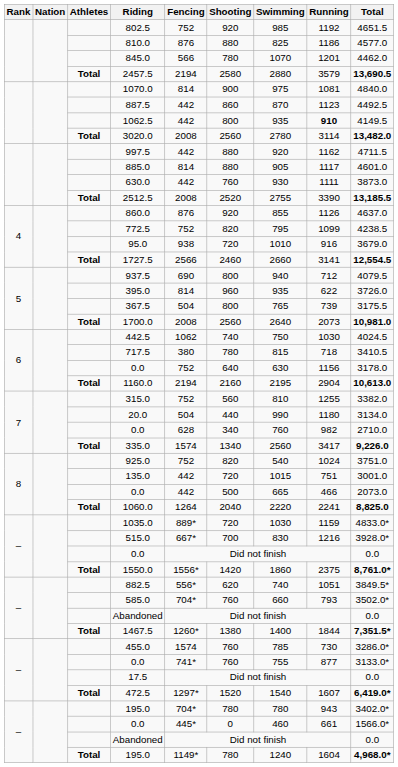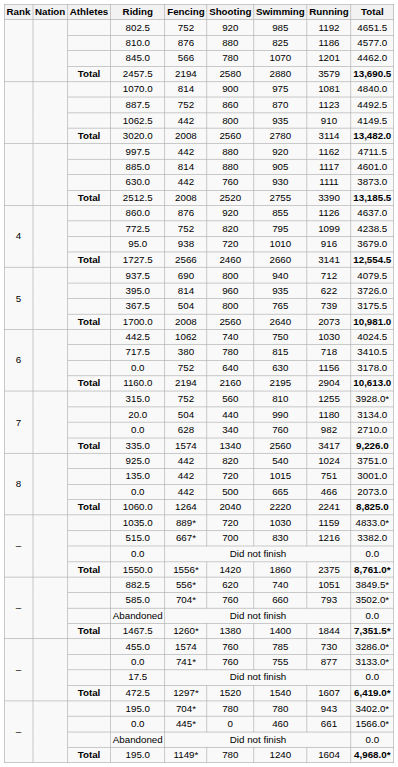 <table class="wikitable sortable" style="text-align:center">
 <tr>
 <th>Rank</th>
 <th>Nation</th>
 <th>Athletes</th>
 <th>Riding</th>
 <th>Fencing</th>
 <th>Shooting</th>
 <th>Swimming</th>
 <th>Running</th>
 <th>Total</th>
 </tr>
 <tr>
 <td rowspan=4></td>
 <td rowspan=4 align=left></td>
 <td align=left></td>
 <td>802.5</td>
 <td>752</td>
 <td>920</td>
 <td>985</td>
 <td>1192</td>
 <td>4651.5</td>
 </tr>
 <tr>
 <td align=left></td>
 <td>810.0</td>
 <td>876</td>
 <td>880</td>
 <td>825</td>
 <td>1186</td>
 <td>4577.0</td>
 </tr>
 <tr>
 <td align=left></td>
 <td>845.0</td>
 <td>566</td>
 <td>780</td>
 <td>1070</td>
 <td>1201</td>
 <td>4462.0</td>
 </tr>
 <tr>
 <td><strong>Total</strong></td>
 <td>2457.5</td>
 <td>2194</td>
 <td>2580</td>
 <td>2880</td>
 <td>3579</td>
 <td><strong>13,690.5</strong></td>
 </tr>
 <tr>
 <td rowspan=4></td>
 <td rowspan=4 align=left></td>
 <td align=left></td>
 <td>1070.0</td>
 <td>814</td>
 <td>900</td>
 <td>975</td>
 <td>1081</td>
 <td>4840.0</td>
 </tr>
 <tr>
 <td align=left></td>
 <td>887.5</td>
-<td>442</td>
+<td>752</td>
 <td>860</td>
 <td>870</td>
 <td>1123</td>
 <td>4492.5</td>
 </tr>
 <tr>
 <td align=left></td>
 <td>1062.5</td>
 <td>442</td>
 <td>800</td>
 <td>935</td>
-<td><strong>910</strong></td>
+<td>910</td>
 <td>4149.5</td>
 </tr>
 <tr>
 <td><strong>Total</strong></td>
 <td>3020.0</td>
 <td>2008</td>
 <td>2560</td>
 <td>2780</td>
 <td>3114</td>
 <td><strong>13,482.0</strong></td>
 </tr>
 <tr>
 <td rowspan=4></td>
 <td rowspan=4 align=left></td>
 <td align=left></td>
 <td>997.5</td>
 <td>442</td>
 <td>880</td>
 <td>920</td>
 <td>1162</td>
 <td>4711.5</td>
 </tr>
 <tr>
 <td align=left></td>
 <td>885.0</td>
 <td>814</td>
 <td>880</td>
 <td>905</td>
 <td>1117</td>
 <td>4601.0</td>
 </tr>
 <tr>
 <td align=left></td>
 <td>630.0</td>
 <td>442</td>
 <td>760</td>
 <td>930</td>
 <td>1111</td>
 <td>3873.0</td>
 </tr>
 <tr>
 <td><strong>Total</strong></td>
 <td>2512.5</td>
 <td>2008</td>
 <td>2520</td>
 <td>2755</td>
 <td>3390</td>
 <td><strong>13,185.5</strong></td>
 </tr>
 <tr>
 <td rowspan=4>4</td>
 <td rowspan=4 align=left></td>
 <td align=left></td>
 <td>860.0</td>
 <td>876</td>
 <td>920</td>
 <td>855</td>
 <td>1126</td>
 <td>4637.0</td>
 </tr>
 <tr>
 <td align=left></td>
 <td>772.5</td>
 <td>752</td>
 <td>820</td>
 <td>795</td>
 <td>1099</td>
 <td>4238.5</td>
 </tr>
 <tr>
 <td align=left></td>
 <td>95.0</td>
 <td>938</td>
 <td>720</td>
 <td>1010</td>
 <td>916</td>
 <td>3679.0</td>
 </tr>
 <tr>
 <td><strong>Total</strong></td>
 <td>1727.5</td>
 <td>2566</td>
 <td>2460</td>
 <td>2660</td>
 <td>3141</td>
 <td><strong>12,554.5</strong></td>
 </tr>
 <tr>
 <td rowspan=4>5</td>
 <td rowspan=4 align=left></td>
 <td align=left></td>
 <td>937.5</td>
 <td>690</td>
 <td>800</td>
 <td>940</td>
 <td>712</td>
 <td>4079.5</td>
 </tr>
 <tr>
 <td align=left></td>
 <td>395.0</td>
 <td>814</td>
 <td>960</td>
 <td>935</td>
 <td>622</td>
 <td>3726.0</td>
 </tr>
 <tr>
 <td align=left></td>
 <td>367.5</td>
 <td>504</td>
 <td>800</td>
 <td>765</td>
 <td>739</td>
 <td>3175.5</td>
 </tr>
 <tr>
 <td><strong>Total</strong></td>
 <td>1700.0</td>
 <td>2008</td>
 <td>2560</td>
 <td>2640</td>
 <td>2073</td>
 <td><strong>10,981.0</strong></td>
 </tr>
 <tr>
 <td rowspan=4>6</td>
 <td rowspan=4 align=left></td>
 <td align=left></td>
 <td>442.5</td>
 <td>1062</td>
 <td>740</td>
 <td>750</td>
 <td>1030</td>
 <td>4024.5</td>
 </tr>
 <tr>
 <td align=left></td>
 <td>717.5</td>
 <td>380</td>
 <td>780</td>
 <td>815</td>
 <td>718</td>
 <td>3410.5</td>
 </tr>
 <tr>
 <td align=left></td>
 <td>0.0</td>
 <td>752</td>
 <td>640</td>
 <td>630</td>
 <td>1156</td>
 <td>3178.0</td>
 </tr>
 <tr>
 <td><strong>Total</strong></td>
 <td>1160.0</td>
 <td>2194</td>
 <td>2160</td>
 <td>2195</td>
 <td>2904</td>
 <td><strong>10,613.0</strong></td>
 </tr>
 <tr>
 <td rowspan=4>7</td>
 <td rowspan=4 align=left></td>
 <td align=left></td>
 <td>315.0</td>
 <td>752</td>
 <td>560</td>
 <td>810</td>
 <td>1255</td>
-<td>3382.0</td>
+<td>3928.0*</td>
 </tr>
 <tr>
 <td align=left></td>
 <td>20.0</td>
 <td>504</td>
 <td>440</td>
 <td>990</td>
 <td>1180</td>
 <td>3134.0</td>
 </tr>
 <tr>
 <td align=left></td>
 <td>0.0</td>
 <td>628</td>
 <td>340</td>
 <td>760</td>
 <td>982</td>
 <td>2710.0</td>
 </tr>
 <tr>
 <td><strong>Total</strong></td>
 <td>335.0</td>
 <td>1574</td>
 <td>1340</td>
 <td>2560</td>
 <td>3417</td>
 <td><strong>9,226.0</strong></td>
 </tr>
 <tr>
 <td rowspan=4>8</td>
 <td rowspan=4 align=left></td>
 <td align=left></td>
 <td>925.0</td>
-<td>752</td>
+<td>442</td>
 <td>820</td>
 <td>540</td>
 <td>1024</td>
 <td>3751.0</td>
 </tr>
 <tr>
 <td align=left></td>
 <td>135.0</td>
 <td>442</td>
 <td>720</td>
 <td>1015</td>
 <td>751</td>
 <td>3001.0</td>
 </tr>
 <tr>
 <td align=left></td>
 <td>0.0</td>
 <td>442</td>
 <td>500</td>
 <td>665</td>
 <td>466</td>
 <td>2073.0</td>
 </tr>
 <tr>
 <td><strong>Total</strong></td>
 <td>1060.0</td>
 <td>1264</td>
 <td>2040</td>
 <td>2220</td>
 <td>2241</td>
 <td><strong>8,825.0</strong></td>
 </tr>
 <tr>
 <td rowspan=4>–</td>
 <td rowspan=4 align=left></td>
 <td align=left></td>
 <td>1035.0</td>
 <td>889*</td>
 <td>720</td>
 <td>1030</td>
 <td>1159</td>
 <td>4833.0*</td>
 </tr>
 <tr>
 <td align=left></td>
 <td>515.0</td>
 <td>667*</td>
 <td>700</td>
 <td>830</td>
 <td>1216</td>
-<td>3928.0*</td>
+<td>3382.0</td>
 </tr>
 <tr>
 <td align=left></td>
 <td>0.0</td>
 <td colspan=4>Did not finish</td>
 <td>0.0</td>
 </tr>
 <tr>
 <td><strong>Total</strong></td>
 <td>1550.0</td>
 <td>1556*</td>
 <td>1420</td>
 <td>1860</td>
 <td>2375</td>
 <td><strong>8,761.0*</strong></td>
 </tr>
 <tr>
 <td rowspan=4>–</td>
 <td rowspan=4 align=left></td>
 <td align=left></td>
 <td>882.5</td>
 <td>556*</td>
 <td>620</td>
 <td>740</td>
 <td>1051</td>
 <td>3849.5*</td>
 </tr>
 <tr>
 <td align=left></td>
 <td>585.0</td>
 <td>704*</td>
 <td>760</td>
 <td>660</td>
 <td>793</td>
 <td>3502.0*</td>
 </tr>
 <tr>
 <td align=left></td>
 <td>Abandoned</td>
 <td colspan=4>Did not finish</td>
 <td>0.0</td>
 </tr>
 <tr>
 <td><strong>Total</strong></td>
 <td>1467.5</td>
 <td>1260*</td>
 <td>1380</td>
 <td>1400</td>
 <td>1844</td>
 <td><strong>7,351.5*</strong></td>
 </tr>
 <tr>
 <td rowspan=4>–</td>
 <td rowspan=4 align=left></td>
 <td align=left></td>
 <td>455.0</td>
 <td>1574</td>
 <td>760</td>
 <td>785</td>
 <td>730</td>
 <td>3286.0*</td>
 </tr>
 <tr>
 <td align=left></td>
 <td>0.0</td>
 <td>741*</td>
 <td>760</td>
 <td>755</td>
 <td>877</td>
 <td>3133.0*</td>
 </tr>
 <tr>
 <td align=left></td>
 <td>17.5</td>
 <td colspan=4>Did not finish</td>
 <td>0.0</td>
 </tr>
 <tr>
 <td><strong>Total</strong></td>
 <td>472.5</td>
 <td>1297*</td>
 <td>1520</td>
 <td>1540</td>
 <td>1607</td>
 <td><strong>6,419.0*</strong></td>
 </tr>
 <tr>
 <td rowspan=4>–</td>
 <td rowspan=4 align=left></td>
 <td align=left></td>
 <td>195.0</td>
 <td>704*</td>
 <td>780</td>
 <td>780</td>
 <td>943</td>
 <td>3402.0*</td>
 </tr>
 <tr>
 <td align=left></td>
 <td>0.0</td>
 <td>445*</td>
 <td>0</td>
 <td>460</td>
 <td>661</td>
 <td>1566.0*</td>
 </tr>
 <tr>
 <td align=left></td>
 <td>Abandoned</td>
 <td colspan=4>Did not finish</td>
 <td>0.0</td>
 </tr>
 <tr>
 <td><strong>Total</strong></td>
 <td>195.0</td>
 <td>1149*</td>
 <td>780</td>
 <td>1240</td>
 <td>1604</td>
 <td><strong>4,968.0*</strong></td>
 </tr>
 </table>
